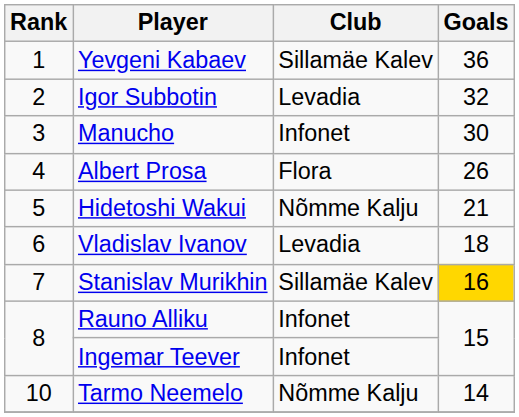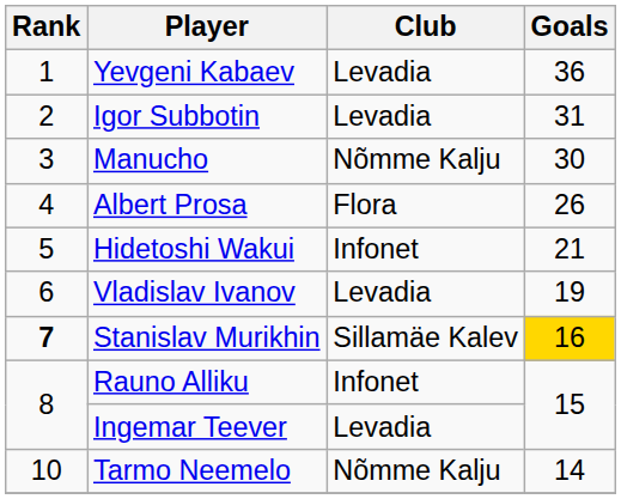 <table class="wikitable" style="text-align:center">
 <tr>
 <th>Rank</th>
 <th>Player</th>
 <th>Club</th>
 <th>Goals</th>
 </tr>
 <tr>
 <td>1</td>
 <td align="left"> <a href='#'>Yevgeni Kabaev</a></td>
-<td align="left">Sillamäe Kalev</td>
+<td align="left">Levadia</td>
 <td>36</td>
 </tr>
 <tr>
 <td>2</td>
 <td align="left"> <a href='#'>Igor Subbotin</a></td>
 <td align="left">Levadia</td>
-<td>32</td>
+<td>31</td>
 </tr>
 <tr>
 <td>3</td>
 <td align="left"> <a href='#'>Manucho</a></td>
-<td align="left">Infonet</td>
+<td align="left">Nõmme Kalju</td>
 <td>30</td>
 </tr>
 <tr>
 <td>4</td>
 <td align="left"> <a href='#'>Albert Prosa</a></td>
 <td align="left">Flora</td>
 <td>26</td>
 </tr>
 <tr>
 <td>5</td>
 <td align="left"> <a href='#'>Hidetoshi Wakui</a></td>
-<td align="left">Nõmme Kalju</td>
+<td align="left">Infonet</td>
 <td>21</td>
 </tr>
 <tr>
 <td>6</td>
 <td align="left"> <a href='#'>Vladislav Ivanov</a></td>
 <td align="left">Levadia</td>
-<td>18</td>
+<td>19</td>
 </tr>
 <tr>
-<td>7</td>
+<td><strong>7</strong></td>
 <td align="left"> <a href='#'>Stanislav Murikhin</a></td>
 <td align="left">Sillamäe Kalev</td>
 <td style="background: gold;">16</td>
 </tr>
 <tr>
 <td rowspan=2>8</td>
 <td align="left"> <a href='#'>Rauno Alliku</a></td>
 <td align="left">Infonet</td>
 <td rowspan=2>15</td>
 </tr>
 <tr>
 <td align="left"> <a href='#'>Ingemar Teever</a></td>
-<td align="left">Infonet</td>
+<td align="left">Levadia</td>
 </tr>
 <tr>
 <td>10</td>
 <td align="left"> <a href='#'>Tarmo Neemelo</a></td>
 <td align="left">Nõmme Kalju</td>
 <td>14</td>
 </tr>
 <tr>
 </tr>
 </table>
